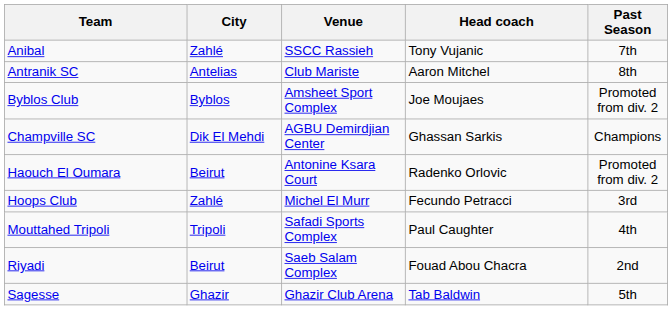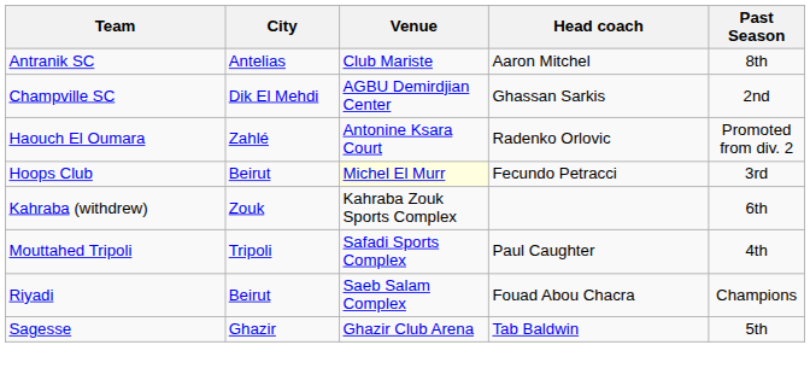 <table class="wikitable" width=800 style="text-align: Left; ">
 <tr>
 <th width=25%>Team</th>
 <th width=13%>City</th>
 <th width=17%>Venue</th>
 <th width=25%>Head coach</th>
 <th width=10%>Past Season</th>
 </tr>
 <tr>
-<td align="left"><a href='#'>Anibal</a></td>
-<td><a href='#'>Zahlé</a></td>
-<td><a href='#'>SSCC Rassieh</a></td>
-<td> Tony Vujanic </td>
-<td align="Center">7th</td>
-</tr>
-<tr>
 <td align="left"><a href='#'>Antranik SC</a></td>
 <td><a href='#'>Antelias</a></td>
 <td><a href='#'>Club Mariste</a></td>
 <td> Aaron Mitchel</td>
 <td align="Center">8th</td>
 </tr>
 <tr>
-<td align="left"><a href='#'>Byblos Club</a></td>
-<td><a href='#'>Byblos</a></td>
-<td><a href='#'>Amsheet Sport Complex</a></td>
-<td> Joe Moujaes</td>
-<td align="Center">Promoted from div. 2</td>
-</tr>
-<tr>
 <td align="left"><a href='#'>Champville SC</a></td>
 <td><a href='#'>Dik El Mehdi</a></td>
 <td><a href='#'>AGBU Demirdjian Center</a></td>
 <td> Ghassan Sarkis</td>
-<td align="Center">Champions</td>
+<td align="Center">2nd</td>
 </tr>
 <tr>
 <td align="left"><a href='#'>Haouch El Oumara</a></td>
-<td><a href='#'>Beirut</a></td>
+<td><a href='#'>Zahlé</a></td>
 <td><a href='#'>Antonine Ksara Court</a></td>
 <td> Radenko Orlovic </td>
 <td align="Center">Promoted from div. 2</td>
 </tr>
 <tr>
 <td align="left"><a href='#'>Hoops Club</a></td>
-<td><a href='#'>Zahlé</a></td>
-<td><a href='#'>Michel El Murr</a></td>
+<td><a href='#'>Beirut</a></td>
+<td style="background: lightyellow;"><a href='#'>Michel El Murr</a></td>
 <td> Fecundo Petracci</td>
 <td align="Center">3rd</td>
+</tr>
+<tr>
+<td align="left"><a href='#'>Kahraba</a> (withdrew)</td>
+<td><a href='#'>Zouk</a></td>
+<td>Kahraba Zouk Sports Complex</td>
+<td></td>
+<td align="Center">6th</td>
 </tr>
 <tr>
 <td align="left"><a href='#'>Mouttahed Tripoli</a></td>
 <td><a href='#'>Tripoli</a></td>
 <td><a href='#'>Safadi Sports Complex</a></td>
 <td> Paul Caughter</td>
 <td align="Center">4th</td>
 </tr>
 <tr>
 <td align="left"><a href='#'>Riyadi</a></td>
 <td><a href='#'>Beirut</a></td>
 <td><a href='#'>Saeb Salam Complex</a></td>
 <td> Fouad Abou Chacra</td>
-<td align="Center">2nd</td>
+<td align="Center">Champions</td>
 </tr>
 <tr>
 <td align="left"><a href='#'>Sagesse</a></td>
 <td><a href='#'>Ghazir</a></td>
 <td><a href='#'>Ghazir Club Arena</a></td>
 <td> <a href='#'>Tab Baldwin</a></td>
 <td align="Center">5th</td>
 </tr>
 </table>
